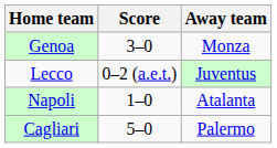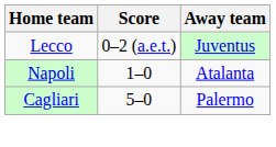 <table class="wikitable" style="text-align: center">
 <tr>
 <th>Home team</th>
 <th>Score</th>
 <th>Away team</th>
-</tr>
-<tr>
-<td bgcolor="ccffcc"><a href='#'>Genoa</a></td>
-<td>3–0</td>
-<td><a href='#'>Monza</a></td>
 </tr>
 <tr>
 <td><a href='#'>Lecco</a></td>
 <td>0–2 (<a href='#'>a.e.t.</a>)</td>
 <td bgcolor="ccffcc"><a href='#'>Juventus</a></td>
 </tr>
 <tr>
 <td bgcolor="ccffcc"><a href='#'>Napoli</a></td>
 <td>1–0</td>
 <td><a href='#'>Atalanta</a></td>
 </tr>
 <tr>
 <td bgcolor="ccffcc"><a href='#'>Cagliari</a></td>
 <td>5–0</td>
 <td><a href='#'>Palermo</a></td>
 </tr>
 </table>
